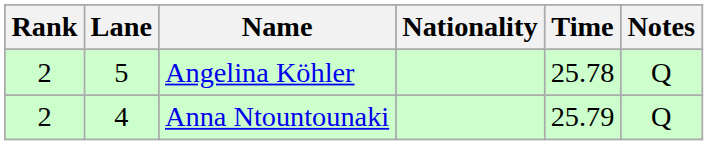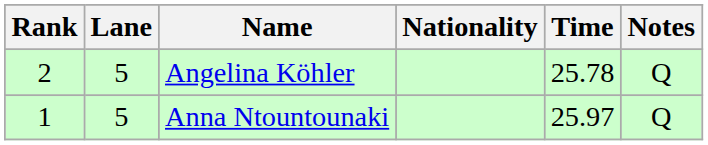 <table class="wikitable sortable" style="text-align:center">
 <tr>
 <th>Rank</th>
 <th>Lane</th>
 <th>Name</th>
 <th>Nationality</th>
 <th>Time</th>
 <th>Notes</th>
 </tr>
 <tr bgcolor=ccffcc>
 <td>2</td>
 <td>5</td>
 <td align=left><a href='#'>Angelina Köhler</a></td>
 <td align=left></td>
 <td>25.78</td>
 <td>Q</td>
 </tr>
 <tr bgcolor=ccffcc>
-<td>2</td>
-<td>4</td>
+<td>1</td>
+<td>5</td>
 <td align=left><a href='#'>Anna Ntountounaki</a></td>
 <td align=left></td>
-<td>25.79</td>
+<td>25.97</td>
 <td>Q</td>
 </tr>
 </table>
